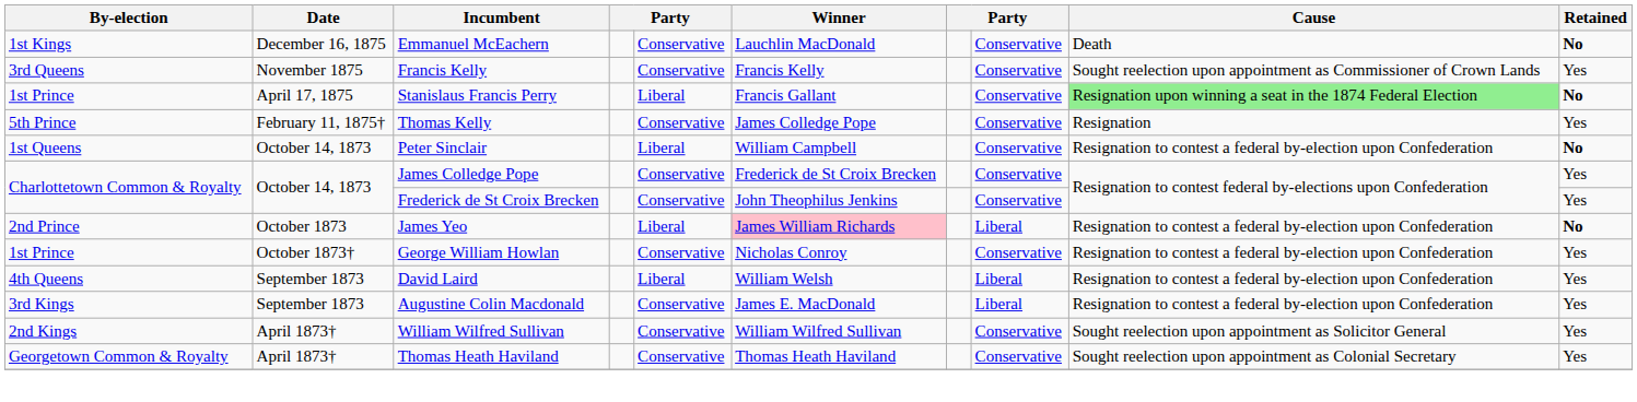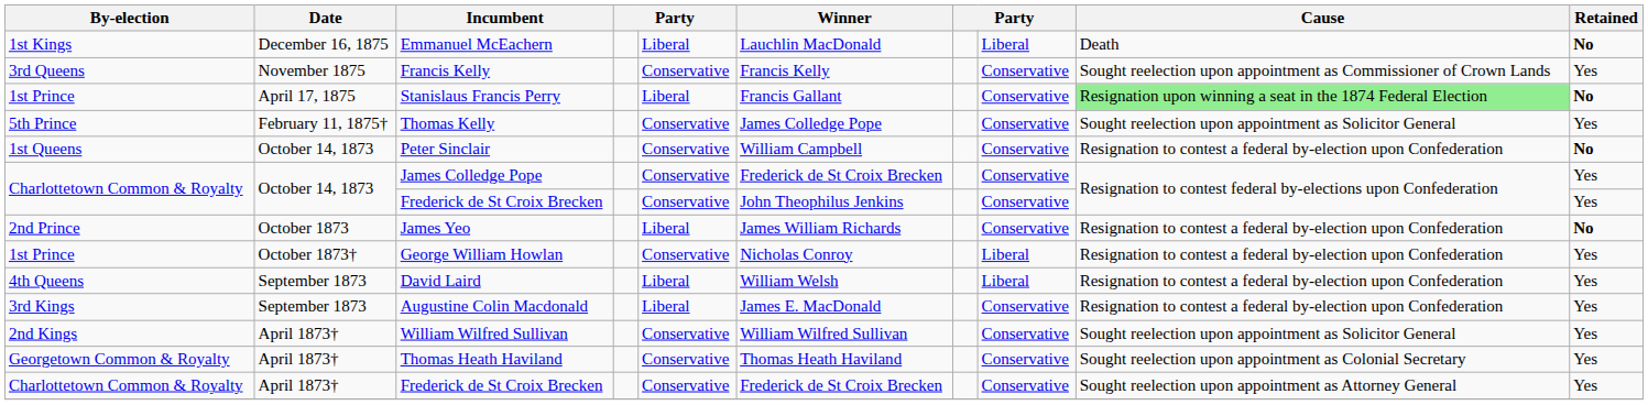 <table class=wikitable style="width:100%">
 <tr>
 <th>By-election</th>
 <th>Date</th>
 <th>Incumbent</th>
 <th colspan=2>Party</th>
 <th>Winner</th>
 <th colspan=2>Party</th>
 <th>Cause</th>
 <th>Retained</th>
 </tr>
 <tr>
 <td><a href='#'>1st Kings</a></td>
 <td>December 16, 1875</td>
 <td><a href='#'>Emmanuel McEachern</a></td>
 <td>    </td>
-<td><a href='#'>Conservative</a></td>
+<td><a href='#'>Liberal</a></td>
 <td><a href='#'>Lauchlin MacDonald</a></td>
 <td>    </td>
-<td><a href='#'>Conservative</a></td>
+<td><a href='#'>Liberal</a></td>
 <td>Death</td>
 <td><strong>No</strong></td>
 </tr>
 <tr>
 <td><a href='#'>3rd Queens</a></td>
 <td>November 1875</td>
 <td><a href='#'>Francis Kelly</a></td>
 <td>    </td>
 <td><a href='#'>Conservative</a></td>
 <td><a href='#'>Francis Kelly</a></td>
 <td>    </td>
 <td><a href='#'>Conservative</a></td>
 <td>Sought reelection upon appointment as Commissioner of Crown Lands</td>
 <td>Yes</td>
 </tr>
 <tr>
 <td><a href='#'>1st Prince</a></td>
 <td>April 17, 1875</td>
 <td><a href='#'>Stanislaus Francis Perry</a></td>
 <td>    </td>
 <td><a href='#'>Liberal</a></td>
 <td><a href='#'>Francis Gallant</a></td>
 <td>    </td>
 <td><a href='#'>Conservative</a></td>
 <td style="background: lightgreen;">Resignation upon winning a seat in the 1874 Federal Election</td>
 <td><strong>No</strong></td>
 </tr>
 <tr>
 <td><a href='#'>5th Prince</a></td>
 <td>February 11, 1875†</td>
 <td><a href='#'>Thomas Kelly</a></td>
 <td>    </td>
 <td><a href='#'>Conservative</a></td>
 <td><a href='#'>James Colledge Pope</a></td>
 <td>    </td>
 <td><a href='#'>Conservative</a></td>
-<td>Resignation</td>
+<td>Sought reelection upon appointment as Solicitor General</td>
 <td>Yes</td>
 </tr>
 <tr>
 <td><a href='#'>1st Queens</a></td>
 <td>October 14, 1873</td>
 <td><a href='#'>Peter Sinclair</a></td>
 <td>    </td>
-<td><a href='#'>Liberal</a></td>
+<td><a href='#'>Conservative</a></td>
 <td><a href='#'>William Campbell</a></td>
 <td>    </td>
 <td><a href='#'>Conservative</a></td>
 <td>Resignation to contest a federal by-election upon Confederation</td>
 <td><strong>No</strong></td>
 </tr>
 <tr>
 <td rowspan=2><a href='#'>Charlottetown Common & Royalty</a></td>
 <td rowspan=2>October 14, 1873</td>
 <td><a href='#'>James Colledge Pope</a></td>
 <td>    </td>
 <td><a href='#'>Conservative</a></td>
 <td><a href='#'>Frederick de St Croix Brecken</a></td>
 <td>    </td>
 <td><a href='#'>Conservative</a></td>
 <td rowspan=2>Resignation to contest federal by-elections upon Confederation</td>
 <td>Yes</td>
 </tr>
 <tr>
 <td><a href='#'>Frederick de St Croix Brecken</a></td>
 <td>    </td>
 <td><a href='#'>Conservative</a></td>
 <td><a href='#'>John Theophilus Jenkins</a></td>
 <td>    </td>
 <td><a href='#'>Conservative</a></td>
 <td>Yes</td>
 </tr>
 <tr>
 <td><a href='#'>2nd Prince</a></td>
 <td>October 1873</td>
 <td><a href='#'>James Yeo</a></td>
 <td>    </td>
 <td><a href='#'>Liberal</a></td>
-<td style="background: pink;"><a href='#'>James William Richards</a></td>
+<td><a href='#'>James William Richards</a></td>
 <td>    </td>
-<td><a href='#'>Liberal</a></td>
+<td><a href='#'>Conservative</a></td>
 <td>Resignation to contest a federal by-election upon Confederation</td>
 <td><strong>No</strong></td>
 </tr>
 <tr>
 <td><a href='#'>1st Prince</a></td>
 <td>October 1873†</td>
 <td><a href='#'>George William Howlan</a></td>
 <td>    </td>
 <td><a href='#'>Conservative</a></td>
 <td><a href='#'>Nicholas Conroy</a></td>
 <td>    </td>
-<td><a href='#'>Conservative</a></td>
+<td><a href='#'>Liberal</a></td>
 <td>Resignation to contest a federal by-election upon Confederation</td>
 <td>Yes</td>
 </tr>
 <tr>
 <td><a href='#'>4th Queens</a></td>
 <td>September 1873</td>
 <td><a href='#'>David Laird</a></td>
 <td>    </td>
 <td><a href='#'>Liberal</a></td>
 <td><a href='#'>William Welsh</a></td>
 <td>    </td>
 <td><a href='#'>Liberal</a></td>
 <td>Resignation to contest a federal by-election upon Confederation</td>
 <td>Yes</td>
 </tr>
 <tr>
 <td><a href='#'>3rd Kings</a></td>
 <td>September 1873</td>
 <td><a href='#'>Augustine Colin Macdonald</a></td>
 <td>    </td>
-<td><a href='#'>Conservative</a></td>
+<td><a href='#'>Liberal</a></td>
 <td><a href='#'>James E. MacDonald</a></td>
 <td>    </td>
-<td><a href='#'>Liberal</a></td>
+<td><a href='#'>Conservative</a></td>
 <td>Resignation to contest a federal by-election upon Confederation</td>
 <td>Yes</td>
 </tr>
 <tr>
 <td><a href='#'>2nd Kings</a></td>
 <td>April 1873†</td>
 <td><a href='#'>William Wilfred Sullivan</a></td>
 <td>    </td>
 <td><a href='#'>Conservative</a></td>
 <td><a href='#'>William Wilfred Sullivan</a></td>
 <td>    </td>
 <td><a href='#'>Conservative</a></td>
 <td>Sought reelection upon appointment as Solicitor General</td>
 <td>Yes</td>
 </tr>
 <tr>
 <td><a href='#'>Georgetown Common & Royalty</a></td>
 <td>April 1873†</td>
 <td><a href='#'>Thomas Heath Haviland</a></td>
 <td>    </td>
 <td><a href='#'>Conservative</a></td>
 <td><a href='#'>Thomas Heath Haviland</a></td>
 <td>    </td>
 <td><a href='#'>Conservative</a></td>
 <td>Sought reelection upon appointment as Colonial Secretary</td>
 <td>Yes</td>
 </tr>
 <tr>
+<td><a href='#'>Charlottetown Common & Royalty</a></td>
+<td>April 1873†</td>
+<td><a href='#'>Frederick de St Croix Brecken</a></td>
+<td>    </td>
+<td><a href='#'>Conservative</a></td>
+<td><a href='#'>Frederick de St Croix Brecken</a></td>
+<td>    </td>
+<td><a href='#'>Conservative</a></td>
+<td>Sought reelection upon appointment as Attorney General</td>
+<td>Yes</td>
+</tr>
+<tr>
 </tr>
 </table>
